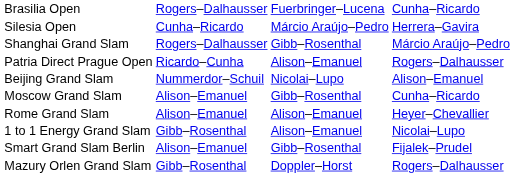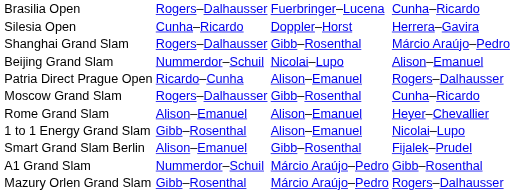 <table>
 <tr>
 <td>Brasilia Open</td>
 <td> <a href='#'>Rogers</a>–<a href='#'>Dalhausser</a></td>
 <td> <a href='#'>Fuerbringer</a>–<a href='#'>Lucena</a></td>
 <td> <a href='#'>Cunha</a>–<a href='#'>Ricardo</a></td>
 </tr>
 <tr>
 <td>Silesia Open</td>
 <td> <a href='#'>Cunha</a>–<a href='#'>Ricardo</a></td>
-<td> <a href='#'>Márcio Araújo</a>–<a href='#'>Pedro</a></td>
+<td> <a href='#'>Doppler</a>–<a href='#'>Horst</a></td>
 <td> <a href='#'>Herrera</a>–<a href='#'>Gavira</a></td>
 </tr>
 <tr>
 <td>Shanghai Grand Slam</td>
 <td> <a href='#'>Rogers</a>–<a href='#'>Dalhausser</a></td>
 <td> <a href='#'>Gibb</a>–<a href='#'>Rosenthal</a></td>
 <td> <a href='#'>Márcio Araújo</a>–<a href='#'>Pedro</a></td>
 </tr>
 <tr>
+<td>Beijing Grand Slam</td>
+<td> <a href='#'>Nummerdor</a>–<a href='#'>Schuil</a></td>
+<td> <a href='#'>Nicolai</a>–<a href='#'>Lupo</a></td>
+<td> <a href='#'>Alison</a>–<a href='#'>Emanuel</a></td>
+</tr>
+<tr>
 <td>Patria Direct Prague Open</td>
 <td> <a href='#'>Ricardo</a>–<a href='#'>Cunha</a></td>
 <td> <a href='#'>Alison</a>–<a href='#'>Emanuel</a></td>
 <td> <a href='#'>Rogers</a>–<a href='#'>Dalhausser</a></td>
 </tr>
 <tr>
-<td>Beijing Grand Slam</td>
-<td> <a href='#'>Nummerdor</a>–<a href='#'>Schuil</a></td>
-<td> <a href='#'>Nicolai</a>–<a href='#'>Lupo</a></td>
-<td> <a href='#'>Alison</a>–<a href='#'>Emanuel</a></td>
-</tr>
-<tr>
 <td>Moscow Grand Slam</td>
-<td> <a href='#'>Alison</a>–<a href='#'>Emanuel</a></td>
+<td> <a href='#'>Rogers</a>–<a href='#'>Dalhausser</a></td>
 <td> <a href='#'>Gibb</a>–<a href='#'>Rosenthal</a></td>
 <td> <a href='#'>Cunha</a>–<a href='#'>Ricardo</a></td>
 </tr>
 <tr>
 <td>Rome Grand Slam</td>
 <td> <a href='#'>Alison</a>–<a href='#'>Emanuel</a></td>
 <td> <a href='#'>Alison</a>–<a href='#'>Emanuel</a></td>
 <td> <a href='#'>Heyer</a>–<a href='#'>Chevallier</a></td>
 </tr>
 <tr>
 <td>1 to 1 Energy Grand Slam</td>
 <td> <a href='#'>Gibb</a>–<a href='#'>Rosenthal</a></td>
 <td> <a href='#'>Alison</a>–<a href='#'>Emanuel</a></td>
 <td> <a href='#'>Nicolai</a>–<a href='#'>Lupo</a></td>
 </tr>
 <tr>
 <td>Smart Grand Slam Berlin</td>
 <td> <a href='#'>Alison</a>–<a href='#'>Emanuel</a></td>
 <td> <a href='#'>Gibb</a>–<a href='#'>Rosenthal</a></td>
 <td> <a href='#'>Fijalek</a>–<a href='#'>Prudel</a></td>
 </tr>
 <tr>
+<td>A1 Grand Slam</td>
+<td> <a href='#'>Nummerdor</a>–<a href='#'>Schuil</a></td>
+<td> <a href='#'>Márcio Araújo</a>–<a href='#'>Pedro</a></td>
+<td> <a href='#'>Gibb</a>–<a href='#'>Rosenthal</a></td>
+</tr>
+<tr>
 <td>Mazury Orlen Grand Slam</td>
 <td> <a href='#'>Gibb</a>–<a href='#'>Rosenthal</a></td>
-<td> <a href='#'>Doppler</a>–<a href='#'>Horst</a></td>
+<td> <a href='#'>Márcio Araújo</a>–<a href='#'>Pedro</a></td>
 <td> <a href='#'>Rogers</a>–<a href='#'>Dalhausser</a></td>
 </tr>
 </table>
